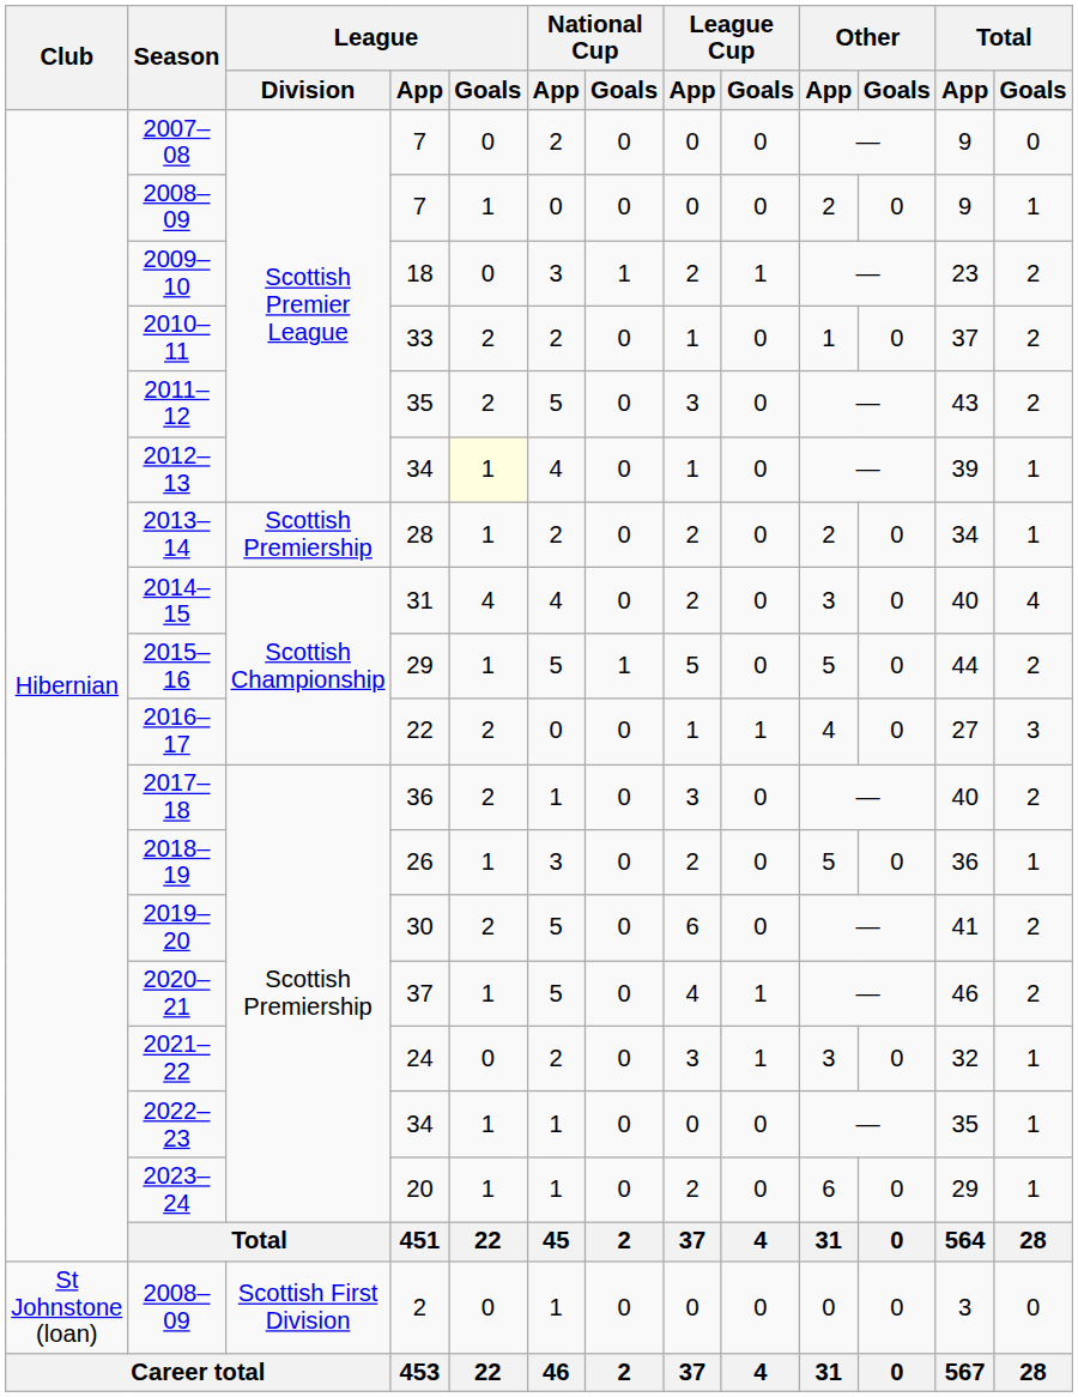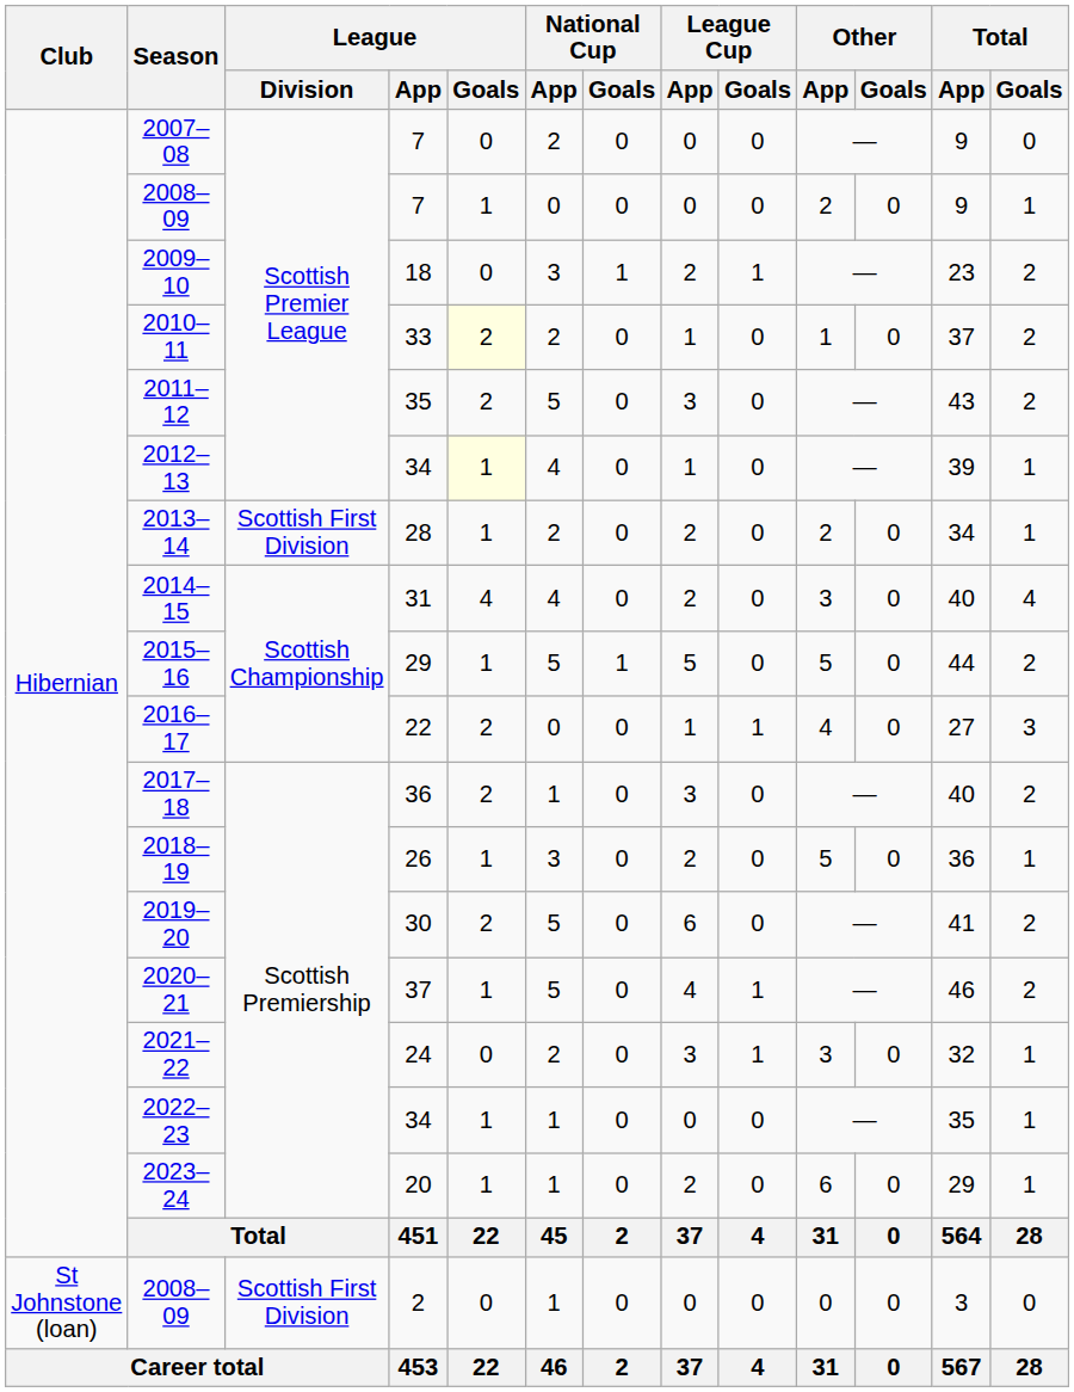 <table class="wikitable" style="text-align:center">
 <tr>
 <th rowspan="2">Club</th>
 <th rowspan="2">Season</th>
 <th colspan="3">League</th>
 <th colspan="2">National Cup</th>
 <th colspan="2">League Cup</th>
 <th colspan="2">Other</th>
 <th colspan="2">Total</th>
 </tr>
 <tr>
 <th>Division</th>
 <th>App</th>
 <th>Goals</th>
 <th>App</th>
 <th>Goals</th>
 <th>App</th>
 <th>Goals</th>
 <th>App</th>
 <th>Goals</th>
 <th>App</th>
 <th>Goals</th>
 </tr>
 <tr>
 <td rowspan="18"><a href='#'>Hibernian</a></td>
 <td><a href='#'>2007–08</a></td>
 <td rowspan="6"><a href='#'>Scottish Premier League</a></td>
 <td>7</td>
 <td>0</td>
 <td>2</td>
 <td>0</td>
 <td>0</td>
 <td>0</td>
 <td colspan="2">—</td>
 <td>9</td>
 <td>0</td>
 </tr>
 <tr>
 <td><a href='#'>2008–09</a></td>
 <td>7</td>
 <td>1</td>
 <td>0</td>
 <td>0</td>
 <td>0</td>
 <td>0</td>
 <td>2</td>
 <td>0</td>
 <td>9</td>
 <td>1</td>
 </tr>
 <tr>
 <td><a href='#'>2009–10</a></td>
 <td>18</td>
 <td>0</td>
 <td>3</td>
 <td>1</td>
 <td>2</td>
 <td>1</td>
 <td colspan="2">—</td>
 <td>23</td>
 <td>2</td>
 </tr>
 <tr>
 <td><a href='#'>2010–11</a></td>
 <td>33</td>
-<td>2</td>
+<td style="background: lightyellow;">2</td>
 <td>2</td>
 <td>0</td>
 <td>1</td>
 <td>0</td>
 <td>1</td>
 <td>0</td>
 <td>37</td>
 <td>2</td>
 </tr>
 <tr>
 <td><a href='#'>2011–12</a></td>
 <td>35</td>
 <td>2</td>
 <td>5</td>
 <td>0</td>
 <td>3</td>
 <td>0</td>
 <td colspan="2">—</td>
 <td>43</td>
 <td>2</td>
 </tr>
 <tr>
 <td><a href='#'>2012–13</a></td>
 <td>34</td>
 <td style="background: lightyellow;">1</td>
 <td>4</td>
 <td>0</td>
 <td>1</td>
 <td>0</td>
 <td colspan="2">—</td>
 <td>39</td>
 <td>1</td>
 </tr>
 <tr>
 <td><a href='#'>2013–14</a></td>
-<td><a href='#'>Scottish Premiership</a></td>
+<td><a href='#'>Scottish First Division</a></td>
 <td>28</td>
 <td>1</td>
 <td>2</td>
 <td>0</td>
 <td>2</td>
 <td>0</td>
 <td>2</td>
 <td>0</td>
 <td>34</td>
 <td>1</td>
 </tr>
 <tr>
 <td><a href='#'>2014–15</a></td>
 <td rowspan="3"><a href='#'>Scottish Championship</a></td>
 <td>31</td>
 <td>4</td>
 <td>4</td>
 <td>0</td>
 <td>2</td>
 <td>0</td>
 <td>3</td>
 <td>0</td>
 <td>40</td>
 <td>4</td>
 </tr>
 <tr>
 <td><a href='#'>2015–16</a></td>
 <td>29</td>
 <td>1</td>
 <td>5</td>
 <td>1</td>
 <td>5</td>
 <td>0</td>
 <td>5</td>
 <td>0</td>
 <td>44</td>
 <td>2</td>
 </tr>
 <tr>
 <td><a href='#'>2016–17</a></td>
 <td>22</td>
 <td>2</td>
 <td>0</td>
 <td>0</td>
 <td>1</td>
 <td>1</td>
 <td>4</td>
 <td>0</td>
 <td>27</td>
 <td>3</td>
 </tr>
 <tr>
 <td><a href='#'>2017–18</a></td>
 <td rowspan=7>Scottish Premiership</td>
 <td>36</td>
 <td>2</td>
 <td>1</td>
 <td>0</td>
 <td>3</td>
 <td>0</td>
 <td colspan="2">—</td>
 <td>40</td>
 <td>2</td>
 </tr>
 <tr>
 <td><a href='#'>2018–19</a></td>
 <td>26</td>
 <td>1</td>
 <td>3</td>
 <td>0</td>
 <td>2</td>
 <td>0</td>
 <td>5</td>
 <td>0</td>
 <td>36</td>
 <td>1</td>
 </tr>
 <tr>
 <td><a href='#'>2019–20</a></td>
 <td>30</td>
 <td>2</td>
 <td>5</td>
 <td>0</td>
 <td>6</td>
 <td>0</td>
 <td colspan="2">—</td>
 <td>41</td>
 <td>2</td>
 </tr>
 <tr>
 <td><a href='#'>2020–21</a></td>
 <td>37</td>
 <td>1</td>
 <td>5</td>
 <td>0</td>
 <td>4</td>
 <td>1</td>
 <td colspan="2">—</td>
 <td>46</td>
 <td>2</td>
 </tr>
 <tr>
 <td><a href='#'>2021–22</a></td>
 <td>24</td>
 <td>0</td>
 <td>2</td>
 <td>0</td>
 <td>3</td>
 <td>1</td>
 <td>3</td>
 <td>0</td>
 <td>32</td>
 <td>1</td>
 </tr>
 <tr>
 <td><a href='#'>2022–23</a></td>
 <td>34</td>
 <td>1</td>
 <td>1</td>
 <td>0</td>
 <td>0</td>
 <td>0</td>
 <td colspan="2">—</td>
 <td>35</td>
 <td>1</td>
 </tr>
 <tr>
 <td><a href='#'>2023–24</a></td>
 <td>20</td>
 <td>1</td>
 <td>1</td>
 <td>0</td>
 <td>2</td>
 <td>0</td>
 <td>6</td>
 <td>0</td>
 <td>29</td>
 <td>1</td>
 </tr>
 <tr>
 <th colspan="2">Total</th>
 <th>451</th>
 <th>22</th>
 <th>45</th>
 <th>2</th>
 <th>37</th>
 <th>4</th>
 <th>31</th>
 <th>0</th>
 <th>564</th>
 <th>28</th>
 </tr>
 <tr>
 <td><a href='#'>St Johnstone</a> (loan)</td>
 <td><a href='#'>2008–09</a></td>
 <td><a href='#'>Scottish First Division</a></td>
 <td>2</td>
 <td>0</td>
 <td>1</td>
 <td>0</td>
 <td>0</td>
 <td>0</td>
 <td>0</td>
 <td>0</td>
 <td>3</td>
 <td>0</td>
 </tr>
 <tr>
 <th colspan="3">Career total</th>
 <th>453</th>
 <th>22</th>
 <th>46</th>
 <th>2</th>
 <th>37</th>
 <th>4</th>
 <th>31</th>
 <th>0</th>
 <th>567</th>
 <th>28</th>
 </tr>
 </table>
